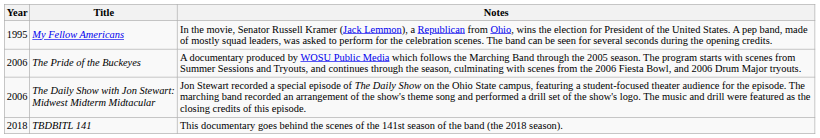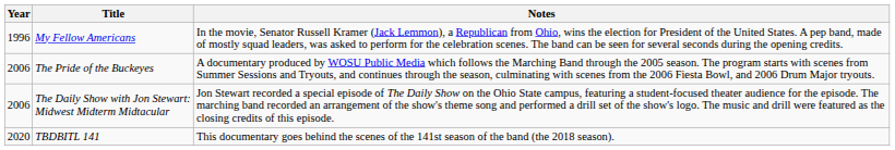 <table class="wikitable sortable">
 <tr>
 <th>Year</th>
 <th>Title</th>
 <th class="unsortable">Notes</th>
 </tr>
 <tr>
-<td>1995</td>
+<td>1996</td>
 <td><em><a href='#'>My Fellow Americans</a></em></td>
 <td>In the movie, Senator Russell Kramer (<a href='#'>Jack Lemmon</a>), a <a href='#'>Republican</a> from <a href='#'>Ohio</a>, wins the election for President of the United States. A pep band, made of mostly squad leaders, was asked to perform for the celebration scenes. The band can be seen for several seconds during the opening credits.</td>
 </tr>
 <tr>
 <td>2006</td>
 <td><em>The Pride of the Buckeyes</em></td>
 <td>A documentary produced by <a href='#'>WOSU Public Media</a> which follows the Marching Band through the 2005 season. The program starts with scenes from Summer Sessions and Tryouts, and continues through the season, culminating with scenes from the 2006 Fiesta Bowl, and 2006 Drum Major tryouts.</td>
 </tr>
 <tr>
 <td>2006</td>
 <td><em>The Daily Show with Jon Stewart: Midwest Midterm Midtacular</em></td>
 <td>Jon Stewart recorded a special episode of <em>The Daily Show</em> on the Ohio State campus, featuring a student-focused theater audience for the episode. The marching band recorded an arrangement of the show's theme song and performed a drill set of the show's logo. The music and drill were featured as the closing credits of this episode.</td>
 </tr>
 <tr>
-<td>2018</td>
+<td>2020</td>
 <td><em>TBDBITL 141</em></td>
 <td>This documentary goes behind the scenes of the 141st season of the band (the 2018 season).</td>
 </tr>
 </table>
